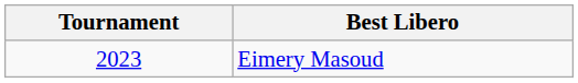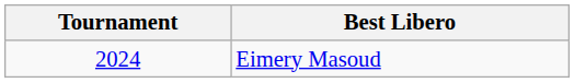 <table class=wikitable style="width: 400px;">
 <tr>
 <th>Tournament</th>
 <th style="width: 60%;">Best Libero</th>
 </tr>
 <tr>
-<td style="text-align:center;"><a href='#'>2023</a></td>
+<td style="text-align:center;"><a href='#'>2024</a></td>
 <td> <a href='#'>Eimery Masoud</a></td>
 </tr>
 </table>
